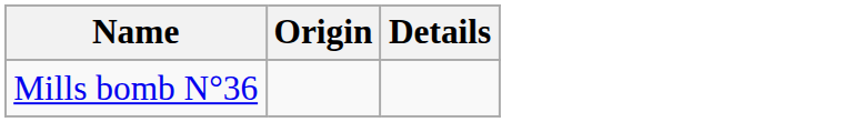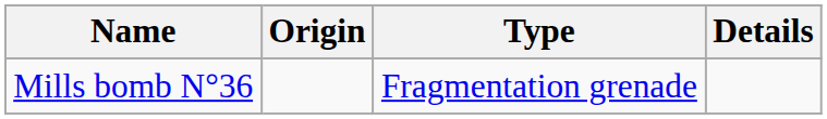 <table class="wikitable">
 <tr>
 <th>Name</th>
 <th>Origin</th>
+<th>Type</th>
 <th>Details</th>
 </tr>
 <tr>
 <td><a href='#'>Mills bomb N°36</a></td>
 <td></td>
+<td><a href='#'>Fragmentation grenade</a></td>
 <td></td>
 </tr>
 </table>
